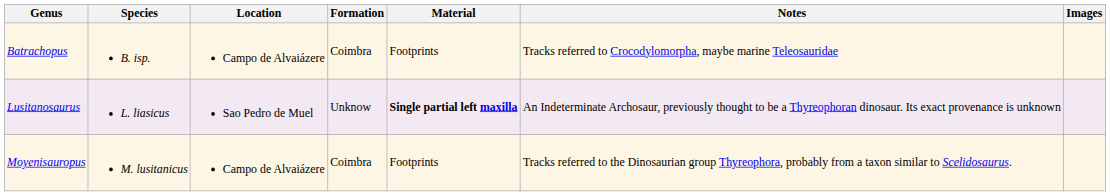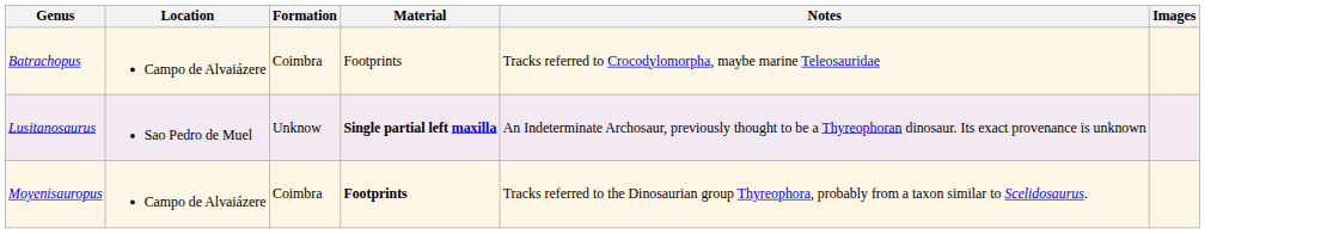 <table class="wikitable">
 <tr>
 <th>Genus</th>
-<th>Species</th>
 <th>Location</th>
 <th>Formation</th>
 <th>Material</th>
 <th>Notes</th>
 <th>Images</th>
 </tr>
 <tr>
 <td style="background:#FEF6E4;"><em><a href='#'>Batrachopus</a></em></td>
-<td style="background:#FEF6E4;"><br><ul><li><em>B. isp.</em></li></ul></td>
 <td style="background:#FEF6E4;"><br><ul><li>Campo de Alvaiázere</li></ul></td>
 <td style="background:#FEF6E4;">Coimbra</td>
 <td style="background:#FEF6E4;">Footprints</td>
 <td style="background:#FEF6E4;">Tracks referred to <a href='#'>Crocodylomorpha</a>, maybe marine <a href='#'>Teleosauridae</a></td>
 <td style="background:#FEF6E4;"></td>
 </tr>
 <tr>
 <td style="background:#f3e9f3;"><em><a href='#'>Lusitanosaurus</a></em></td>
-<td style="background:#f3e9f3;"><br><ul><li><em>L. liasicus</em></li></ul></td>
 <td style="background:#f3e9f3;"><br><ul><li>Sao Pedro de Muel</li></ul></td>
 <td style="background:#f3e9f3;">Unknow</td>
 <td style="background:#f3e9f3;"><strong>Single partial left <a href='#'>maxilla</a></strong></td>
 <td style="background:#f3e9f3;">An Indeterminate Archosaur, previously thought to be a <a href='#'>Thyreophoran</a> dinosaur. Its exact provenance is unknown</td>
 <td style="background:#f3e9f3;"></td>
 </tr>
 <tr>
 <td style="background:#FEF6E4;"><em><a href='#'>Moyenisauropus</a></em></td>
-<td style="background:#FEF6E4;"><br><ul><li><em>M. lusitanicus</em></li></ul></td>
 <td style="background:#FEF6E4;"><br><ul><li>Campo de Alvaiázere</li></ul></td>
 <td style="background:#FEF6E4;">Coimbra</td>
-<td style="background:#FEF6E4;">Footprints</td>
+<td style="background:#FEF6E4;"><strong>Footprints</strong></td>
 <td style="background:#FEF6E4;">Tracks referred to the Dinosaurian group <a href='#'>Thyreophora</a>, probably from a taxon similar to <em><a href='#'>Scelidosaurus</a></em>.</td>
 <td style="background:#FEF6E4;"></td>
 </tr>
 </table>
